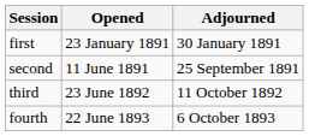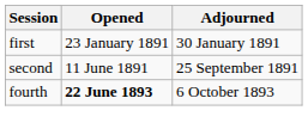 <table class="wikitable">
 <tr>
 <th>Session</th>
 <th>Opened</th>
 <th>Adjourned</th>
 </tr>
 <tr>
 <td>first</td>
 <td>23 January 1891</td>
 <td>30 January 1891</td>
 </tr>
 <tr>
 <td>second</td>
 <td>11 June 1891</td>
 <td>25 September 1891</td>
 </tr>
 <tr>
-<td>third</td>
-<td>23 June 1892</td>
-<td>11 October 1892</td>
-</tr>
-<tr>
 <td>fourth</td>
-<td>22 June 1893</td>
+<td><strong>22 June 1893</strong></td>
 <td>6 October 1893</td>
 </tr>
 </table>
